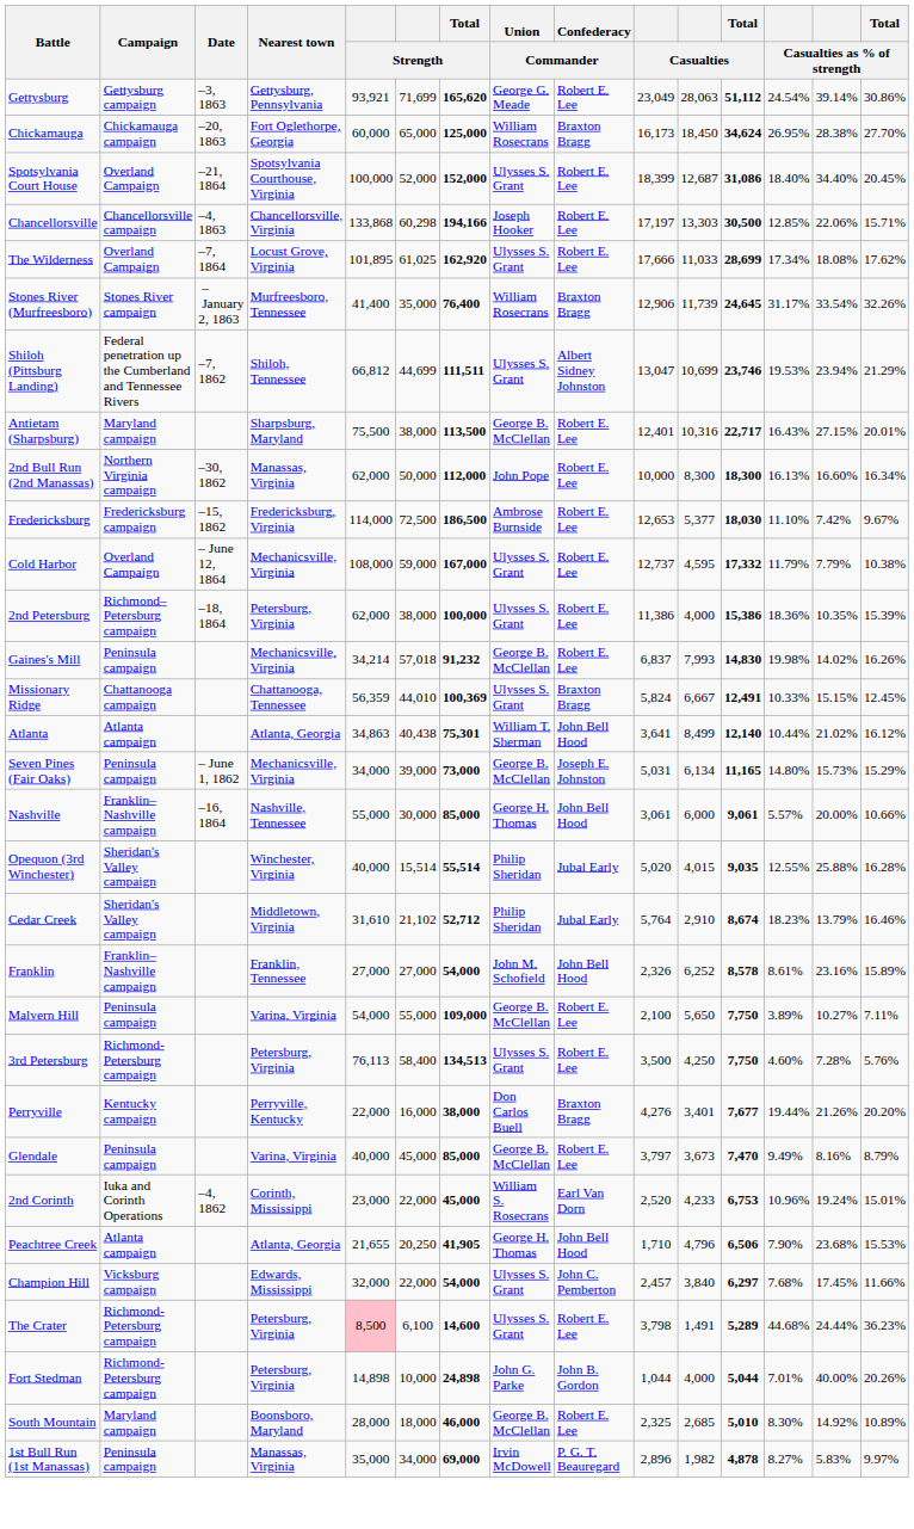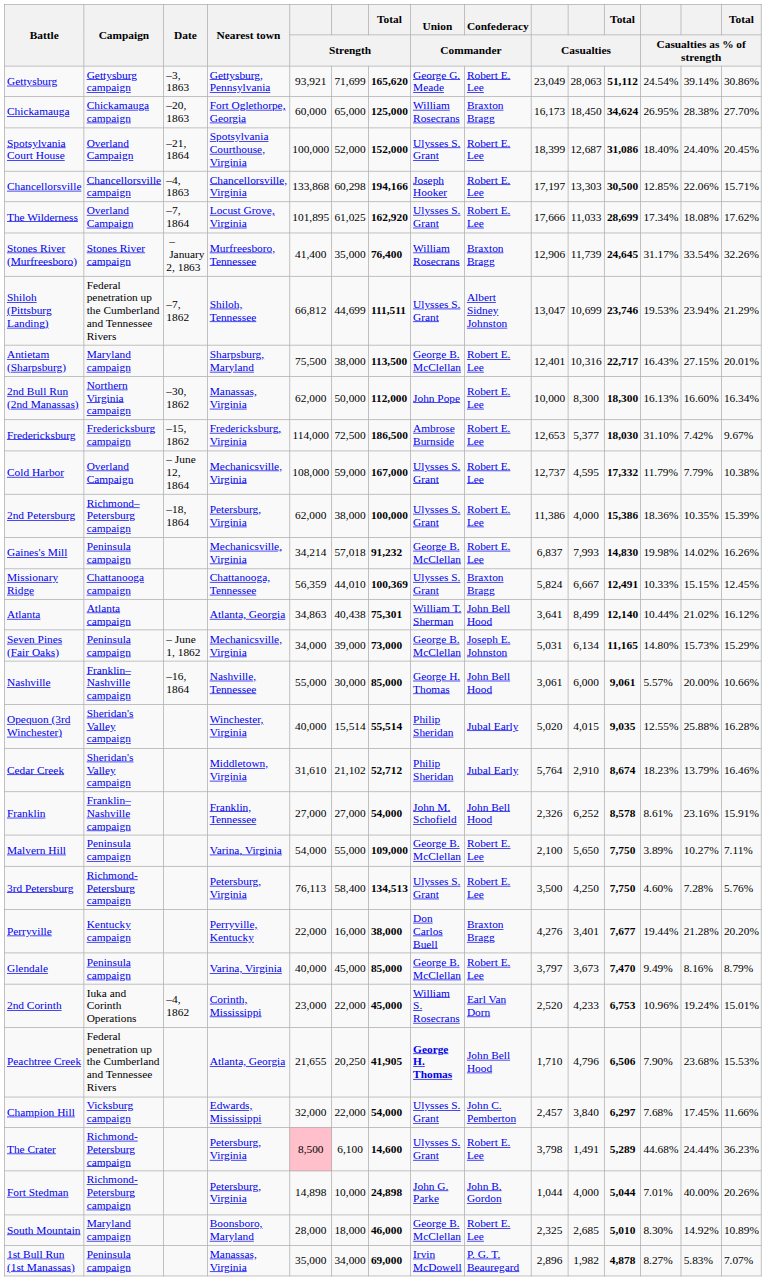 <table class="sortable wikitable">
 <tr Campaign>
 <th rowspan="2">Battle</th>
 <th rowspan="2">Campaign</th>
 <th rowspan="2">Date</th>
 <th rowspan="2">Nearest town</th>
 <th></th>
 <th></th>
 <th>Total</th>
 <th><br>Union</th>
 <th><br>Confederacy</th>
 <th></th>
 <th></th>
 <th>Total</th>
 <th></th>
 <th></th>
 <th>Total</th>
 </tr>
 <tr>
 <th colspan="3">Strength</th>
 <th colspan="2">Commander</th>
 <th colspan="3">Casualties</th>
 <th colspan="3">Casualties as % of strength</th>
 </tr>
 <tr>
 <td><a href='#'>Gettysburg</a></td>
 <td><a href='#'>Gettysburg campaign</a></td>
 <td>–3, 1863</td>
 <td><a href='#'>Gettysburg, Pennsylvania</a></td>
 <td style="text-align:center;">93,921</td>
 <td style="text-align:center;">71,699</td>
 <td><strong>165,620</strong></td>
 <td><a href='#'>George G. Meade</a></td>
 <td><a href='#'>Robert E. Lee</a></td>
 <td style="text-align:center;">23,049</td>
 <td style="text-align:center;">28,063</td>
 <td style="text-align:center;"><strong>51,112</strong></td>
 <td>24.54%</td>
 <td>39.14%</td>
 <td>30.86%</td>
 </tr>
 <tr>
 <td><a href='#'>Chickamauga</a></td>
 <td><a href='#'>Chickamauga campaign</a></td>
 <td>–20, 1863</td>
 <td><a href='#'>Fort Oglethorpe, Georgia</a></td>
 <td style="text-align:center;">60,000</td>
 <td style="text-align:center;">65,000</td>
 <td><strong>125,000</strong></td>
 <td><a href='#'>William Rosecrans</a></td>
 <td><a href='#'>Braxton Bragg</a></td>
 <td style="text-align:center;">16,173</td>
 <td style="text-align:center;">18,450</td>
 <td style="text-align:center;"><strong>34,624</strong></td>
 <td>26.95%</td>
 <td>28.38%</td>
 <td>27.70%</td>
 </tr>
 <tr>
 <td><a href='#'>Spotsylvania Court House</a></td>
 <td><a href='#'>Overland Campaign</a></td>
 <td>–21, 1864</td>
 <td><a href='#'>Spotsylvania Courthouse, Virginia</a></td>
 <td style="text-align:center;">100,000</td>
 <td style="text-align:center;">52,000</td>
 <td><strong>152,000</strong></td>
 <td><a href='#'>Ulysses S. Grant</a></td>
 <td><a href='#'>Robert E. Lee</a></td>
 <td style="text-align:center;">18,399</td>
 <td style="text-align:center;">12,687</td>
 <td style="text-align:center;"><strong>31,086</strong></td>
 <td>18.40%</td>
-<td>34.40%</td>
+<td>24.40%</td>
 <td>20.45%</td>
 </tr>
 <tr>
 <td><a href='#'>Chancellorsville</a></td>
 <td><a href='#'>Chancellorsville campaign</a></td>
 <td>–4, 1863</td>
 <td><a href='#'>Chancellorsville, Virginia</a></td>
 <td style="text-align:center;">133,868</td>
 <td style="text-align:center;">60,298</td>
 <td><strong>194,166</strong></td>
 <td><a href='#'>Joseph Hooker</a></td>
 <td><a href='#'>Robert E. Lee</a></td>
 <td style="text-align:center;">17,197</td>
 <td style="text-align:center;">13,303</td>
 <td style="text-align:center;"><strong>30,500</strong></td>
 <td>12.85%</td>
 <td>22.06%</td>
 <td>15.71%</td>
 </tr>
 <tr>
 <td><a href='#'>The Wilderness</a></td>
 <td><a href='#'>Overland Campaign</a></td>
 <td>–7, 1864</td>
 <td><a href='#'>Locust Grove, Virginia</a></td>
 <td style="text-align:center;">101,895</td>
 <td style="text-align:center;">61,025</td>
 <td><strong>162,920</strong></td>
 <td><a href='#'>Ulysses S. Grant</a></td>
 <td><a href='#'>Robert E. Lee</a></td>
 <td style="text-align:center;">17,666</td>
 <td style="text-align:center;">11,033</td>
 <td style="text-align:center;"><strong>28,699</strong></td>
 <td>17.34%</td>
 <td>18.08%</td>
 <td>17.62%</td>
 </tr>
 <tr>
 <td><a href='#'>Stones River<br>(Murfreesboro)</a></td>
 <td><a href='#'>Stones River campaign</a></td>
 <td> – January 2, 1863</td>
 <td><a href='#'>Murfreesboro, Tennessee</a></td>
 <td style="text-align:center;">41,400</td>
 <td style="text-align:center;">35,000</td>
 <td><strong>76,400</strong></td>
 <td><a href='#'>William Rosecrans</a></td>
 <td><a href='#'>Braxton Bragg</a></td>
 <td style="text-align:center;">12,906</td>
 <td style="text-align:center;">11,739</td>
 <td style="text-align:center;"><strong>24,645</strong></td>
 <td>31.17%</td>
 <td>33.54%</td>
 <td>32.26%</td>
 </tr>
 <tr>
 <td><a href='#'>Shiloh<br>(Pittsburg Landing)</a></td>
 <td>Federal penetration up the Cumberland and Tennessee Rivers</td>
 <td>–7, 1862</td>
 <td><a href='#'>Shiloh, Tennessee</a></td>
 <td style="text-align:center;">66,812</td>
 <td style="text-align:center;">44,699</td>
 <td><strong>111,511</strong></td>
 <td><a href='#'>Ulysses S. Grant</a></td>
 <td><a href='#'>Albert Sidney Johnston</a></td>
 <td style="text-align:center;">13,047</td>
 <td style="text-align:center;">10,699</td>
 <td style="text-align:center;"><strong>23,746</strong></td>
 <td>19.53%</td>
 <td>23.94%</td>
 <td>21.29%</td>
 </tr>
 <tr>
 <td><a href='#'>Antietam<br>(Sharpsburg)</a></td>
 <td><a href='#'>Maryland campaign</a></td>
 <td></td>
 <td><a href='#'>Sharpsburg, Maryland</a></td>
 <td style="text-align:center;">75,500</td>
 <td style="text-align:center;">38,000</td>
 <td><strong>113,500</strong></td>
 <td><a href='#'>George B. McClellan</a></td>
 <td><a href='#'>Robert E. Lee</a></td>
 <td style="text-align:center;">12,401</td>
 <td style="text-align:center;">10,316</td>
 <td style="text-align:center;"><strong>22,717</strong></td>
 <td>16.43%</td>
 <td>27.15%</td>
 <td>20.01%</td>
 </tr>
 <tr>
 <td><a href='#'>2nd Bull Run<br>(2nd Manassas)</a></td>
 <td><a href='#'>Northern Virginia campaign</a></td>
 <td>–30, 1862</td>
 <td><a href='#'>Manassas, Virginia</a></td>
 <td style="text-align:center;">62,000</td>
 <td style="text-align:center;">50,000</td>
 <td><strong>112,000</strong></td>
 <td><a href='#'>John Pope</a></td>
 <td><a href='#'>Robert E. Lee</a></td>
 <td style="text-align:center;">10,000</td>
 <td style="text-align:center;">8,300</td>
 <td style="text-align:center;"><strong>18,300</strong></td>
 <td>16.13%</td>
 <td>16.60%</td>
 <td>16.34%</td>
 </tr>
 <tr>
 <td><a href='#'>Fredericksburg</a></td>
 <td><a href='#'>Fredericksburg campaign</a></td>
 <td>–15, 1862</td>
 <td><a href='#'>Fredericksburg, Virginia</a></td>
 <td style="text-align:center;">114,000</td>
 <td style="text-align:center;">72,500</td>
 <td><strong>186,500</strong></td>
 <td><a href='#'>Ambrose Burnside</a></td>
 <td><a href='#'>Robert E. Lee</a></td>
 <td style="text-align:center;">12,653</td>
 <td style="text-align:center;">5,377</td>
 <td style="text-align:center;"><strong>18,030</strong></td>
-<td>11.10%</td>
+<td>31.10%</td>
 <td>7.42%</td>
 <td>9.67%</td>
 </tr>
 <tr>
 <td><a href='#'>Cold Harbor</a></td>
 <td><a href='#'>Overland Campaign</a></td>
 <td> – June 12, 1864</td>
 <td><a href='#'>Mechanicsville, Virginia</a></td>
 <td style="text-align:center;">108,000</td>
 <td style="text-align:center;">59,000</td>
 <td><strong>167,000</strong></td>
 <td><a href='#'>Ulysses S. Grant</a></td>
 <td><a href='#'>Robert E. Lee</a></td>
 <td style="text-align:center;">12,737</td>
 <td style="text-align:center;">4,595</td>
 <td style="text-align:center;"><strong>17,332</strong></td>
 <td>11.79%</td>
 <td>7.79%</td>
 <td>10.38%</td>
 </tr>
 <tr>
 <td><a href='#'>2nd Petersburg</a></td>
 <td><a href='#'>Richmond–Petersburg campaign</a></td>
 <td>–18, 1864</td>
 <td><a href='#'>Petersburg, Virginia</a></td>
 <td style="text-align:center;">62,000</td>
 <td style="text-align:center;">38,000</td>
 <td><strong>100,000</strong></td>
 <td><a href='#'>Ulysses S. Grant</a></td>
 <td><a href='#'>Robert E. Lee</a></td>
 <td style="text-align:center;">11,386</td>
 <td style="text-align:center;">4,000</td>
 <td style="text-align:center;"><strong>15,386</strong></td>
 <td>18.36%</td>
 <td>10.35%</td>
 <td>15.39%</td>
 </tr>
 <tr>
 <td><a href='#'>Gaines's Mill</a></td>
 <td><a href='#'>Peninsula campaign</a></td>
 <td></td>
 <td><a href='#'>Mechanicsville, Virginia</a></td>
 <td style="text-align:center;">34,214</td>
 <td style="text-align:center;">57,018</td>
 <td><strong>91,232</strong></td>
 <td><a href='#'>George B. McClellan</a></td>
 <td><a href='#'>Robert E. Lee</a></td>
 <td style="text-align:center;">6,837</td>
 <td style="text-align:center;">7,993</td>
 <td style="text-align:center;"><strong>14,830</strong></td>
 <td>19.98%</td>
 <td>14.02%</td>
 <td>16.26%</td>
 </tr>
 <tr>
 <td><a href='#'>Missionary Ridge</a></td>
 <td><a href='#'>Chattanooga campaign</a></td>
 <td></td>
 <td><a href='#'>Chattanooga, Tennessee</a></td>
 <td style="text-align:center;">56,359</td>
 <td style="text-align:center;">44,010</td>
 <td><strong>100,369</strong></td>
 <td><a href='#'>Ulysses S. Grant</a></td>
 <td><a href='#'>Braxton Bragg</a></td>
 <td style="text-align:center;">5,824</td>
 <td style="text-align:center;">6,667</td>
 <td style="text-align:center;"><strong>12,491</strong></td>
 <td>10.33%</td>
 <td>15.15%</td>
 <td>12.45%</td>
 </tr>
 <tr>
 <td><a href='#'>Atlanta</a></td>
 <td><a href='#'>Atlanta campaign</a></td>
 <td></td>
 <td><a href='#'>Atlanta, Georgia</a></td>
 <td style="text-align:center;">34,863</td>
 <td style="text-align:center;">40,438</td>
 <td><strong>75,301</strong></td>
 <td><a href='#'>William T. Sherman</a></td>
 <td><a href='#'>John Bell Hood</a></td>
 <td style="text-align:center;">3,641</td>
 <td style="text-align:center;">8,499</td>
 <td style="text-align:center;"><strong>12,140</strong></td>
 <td>10.44%</td>
 <td>21.02%</td>
 <td>16.12%</td>
 </tr>
 <tr>
 <td><a href='#'>Seven Pines<br>(Fair Oaks)</a></td>
 <td><a href='#'>Peninsula campaign</a></td>
 <td> – June 1, 1862</td>
 <td><a href='#'>Mechanicsville, Virginia</a></td>
 <td style="text-align:center;">34,000</td>
 <td style="text-align:center;">39,000</td>
 <td><strong>73,000</strong></td>
 <td><a href='#'>George B. McClellan</a></td>
 <td><a href='#'>Joseph E. Johnston</a></td>
 <td style="text-align:center;">5,031</td>
 <td style="text-align:center;">6,134</td>
 <td style="text-align:center;"><strong>11,165</strong></td>
 <td>14.80%</td>
 <td>15.73%</td>
 <td>15.29%</td>
 </tr>
 <tr>
 <td><a href='#'>Nashville</a></td>
 <td><a href='#'>Franklin–Nashville campaign</a></td>
 <td>–16, 1864</td>
 <td><a href='#'>Nashville, Tennessee</a></td>
 <td style="text-align:center;">55,000</td>
 <td style="text-align:center;">30,000</td>
 <td><strong>85,000</strong></td>
 <td><a href='#'>George H. Thomas</a></td>
 <td><a href='#'>John Bell Hood</a></td>
 <td style="text-align:center;">3,061</td>
 <td style="text-align:center;">6,000</td>
 <td style="text-align:center;"><strong>9,061</strong></td>
 <td>5.57%</td>
 <td>20.00%</td>
 <td>10.66%</td>
 </tr>
 <tr>
 <td><a href='#'>Opequon (3rd Winchester)</a></td>
 <td><a href='#'>Sheridan's Valley campaign</a></td>
 <td></td>
 <td><a href='#'>Winchester, Virginia</a></td>
 <td style="text-align:center;">40,000</td>
 <td style="text-align:center;">15,514</td>
 <td><strong>55,514</strong></td>
 <td><a href='#'>Philip Sheridan</a></td>
 <td><a href='#'>Jubal Early</a></td>
 <td style="text-align:center;">5,020</td>
 <td style="text-align:center;">4,015</td>
 <td style="text-align:center;"><strong>9,035</strong></td>
 <td>12.55%</td>
 <td>25.88%</td>
 <td>16.28%</td>
 </tr>
 <tr>
 <td><a href='#'>Cedar Creek</a></td>
 <td><a href='#'>Sheridan's Valley campaign</a></td>
 <td></td>
 <td><a href='#'>Middletown, Virginia</a></td>
 <td style="text-align:center;">31,610</td>
 <td style="text-align:center;">21,102</td>
 <td><strong>52,712</strong></td>
 <td><a href='#'>Philip Sheridan</a></td>
 <td><a href='#'>Jubal Early</a></td>
 <td style="text-align:center;">5,764</td>
 <td style="text-align:center;">2,910</td>
 <td style="text-align:center;"><strong>8,674</strong></td>
 <td>18.23%</td>
 <td>13.79%</td>
 <td>16.46%</td>
 </tr>
 <tr>
 <td><a href='#'>Franklin</a></td>
 <td><a href='#'>Franklin–Nashville campaign</a></td>
 <td></td>
 <td><a href='#'>Franklin, Tennessee</a></td>
 <td style="text-align:center;">27,000</td>
 <td style="text-align:center;">27,000</td>
 <td><strong>54,000</strong></td>
 <td><a href='#'>John M. Schofield</a></td>
 <td><a href='#'>John Bell Hood</a></td>
 <td style="text-align:center;">2,326</td>
 <td style="text-align:center;">6,252</td>
 <td style="text-align:center;"><strong>8,578</strong></td>
 <td>8.61%</td>
 <td>23.16%</td>
-<td>15.89%</td>
+<td>15.91%</td>
 </tr>
 <tr>
 <td><a href='#'>Malvern Hill</a></td>
 <td><a href='#'>Peninsula campaign</a></td>
 <td></td>
 <td><a href='#'>Varina, Virginia</a></td>
 <td style="text-align:center;">54,000</td>
 <td style="text-align:center;">55,000</td>
 <td><strong>109,000</strong></td>
 <td><a href='#'>George B. McClellan</a></td>
 <td><a href='#'>Robert E. Lee</a></td>
 <td style="text-align:center;">2,100</td>
 <td style="text-align:center;">5,650</td>
 <td style="text-align:center;"><strong>7,750</strong></td>
 <td>3.89%</td>
 <td>10.27%</td>
 <td>7.11%</td>
 </tr>
 <tr>
 <td><a href='#'>3rd Petersburg</a></td>
 <td><a href='#'>Richmond-Petersburg campaign</a></td>
 <td></td>
 <td><a href='#'>Petersburg, Virginia</a></td>
 <td style="text-align:center;">76,113</td>
 <td style="text-align:center;">58,400</td>
 <td><strong>134,513</strong></td>
 <td><a href='#'>Ulysses S. Grant</a></td>
 <td><a href='#'>Robert E. Lee</a></td>
 <td style="text-align:center;">3,500</td>
 <td style="text-align:center;">4,250</td>
 <td style="text-align:center;"><strong>7,750</strong></td>
 <td>4.60%</td>
 <td>7.28%</td>
 <td>5.76%</td>
 </tr>
 <tr>
 <td><a href='#'>Perryville</a></td>
 <td><a href='#'>Kentucky campaign</a></td>
 <td></td>
 <td><a href='#'>Perryville, Kentucky</a></td>
 <td style="text-align:center;">22,000</td>
 <td style="text-align:center;">16,000</td>
 <td><strong>38,000</strong></td>
 <td><a href='#'>Don Carlos Buell</a></td>
 <td><a href='#'>Braxton Bragg</a></td>
 <td style="text-align:center;">4,276</td>
 <td style="text-align:center;">3,401</td>
 <td style="text-align:center;"><strong>7,677</strong></td>
 <td>19.44%</td>
-<td>21.26%</td>
+<td>21.28%</td>
 <td>20.20%</td>
 </tr>
 <tr>
 <td><a href='#'>Glendale</a></td>
 <td><a href='#'>Peninsula campaign</a></td>
 <td></td>
 <td><a href='#'>Varina, Virginia</a></td>
 <td style="text-align:center;">40,000</td>
 <td style="text-align:center;">45,000</td>
 <td><strong>85,000</strong></td>
 <td><a href='#'>George B. McClellan</a></td>
 <td><a href='#'>Robert E. Lee</a></td>
 <td style="text-align:center;">3,797</td>
 <td style="text-align:center;">3,673</td>
 <td style="text-align:center;"><strong>7,470</strong></td>
 <td>9.49%</td>
 <td>8.16%</td>
 <td>8.79%</td>
 </tr>
 <tr>
 <td><a href='#'>2nd Corinth</a></td>
 <td>Iuka and Corinth Operations</td>
 <td>–4, 1862</td>
 <td><a href='#'>Corinth, Mississippi</a></td>
 <td style="text-align:center;">23,000</td>
 <td style="text-align:center;">22,000</td>
 <td><strong>45,000</strong></td>
 <td><a href='#'>William S. Rosecrans</a></td>
 <td><a href='#'>Earl Van Dorn</a></td>
 <td style="text-align:center;">2,520</td>
 <td style="text-align:center;">4,233</td>
 <td style="text-align:center;"><strong>6,753</strong></td>
 <td>10.96%</td>
 <td>19.24%</td>
 <td>15.01%</td>
 </tr>
 <tr>
 <td><a href='#'>Peachtree Creek</a></td>
-<td><a href='#'>Atlanta campaign</a></td>
+<td>Federal penetration up the Cumberland and Tennessee Rivers</td>
 <td></td>
 <td><a href='#'>Atlanta, Georgia</a></td>
 <td style="text-align:center;">21,655</td>
 <td style="text-align:center;">20,250</td>
 <td><strong>41,905</strong></td>
-<td><a href='#'>George H. Thomas</a></td>
+<td><strong><a href='#'>George H. Thomas</a></strong></td>
 <td><a href='#'>John Bell Hood</a></td>
 <td style="text-align:center;">1,710</td>
 <td style="text-align:center;">4,796</td>
 <td style="text-align:center;"><strong>6,506</strong></td>
 <td>7.90%</td>
 <td>23.68%</td>
 <td>15.53%</td>
 </tr>
 <tr>
 <td><a href='#'>Champion Hill</a></td>
 <td><a href='#'>Vicksburg campaign</a></td>
 <td></td>
 <td><a href='#'>Edwards, Mississippi</a></td>
 <td style="text-align:center;">32,000</td>
 <td style="text-align:center;">22,000</td>
 <td><strong>54,000</strong></td>
 <td><a href='#'>Ulysses S. Grant</a></td>
 <td><a href='#'>John C. Pemberton</a></td>
 <td style="text-align:center;">2,457</td>
 <td style="text-align:center;">3,840</td>
 <td style="text-align:center;"><strong>6,297</strong></td>
 <td>7.68%</td>
 <td>17.45%</td>
 <td>11.66%</td>
 </tr>
 <tr>
 <td><a href='#'>The Crater</a></td>
 <td><a href='#'>Richmond-Petersburg campaign</a></td>
 <td></td>
 <td><a href='#'>Petersburg, Virginia</a></td>
 <td style="background: pink; text-align:center;">8,500</td>
 <td style="text-align:center;">6,100</td>
 <td><strong>14,600</strong></td>
 <td><a href='#'>Ulysses S. Grant</a></td>
 <td><a href='#'>Robert E. Lee</a></td>
 <td style="text-align:center;">3,798</td>
 <td style="text-align:center;">1,491</td>
 <td style="text-align:center;"><strong>5,289</strong></td>
 <td>44.68%</td>
 <td>24.44%</td>
 <td>36.23%</td>
 </tr>
 <tr>
 <td><a href='#'>Fort Stedman</a></td>
 <td><a href='#'>Richmond-Petersburg campaign</a></td>
 <td></td>
 <td><a href='#'>Petersburg, Virginia</a></td>
 <td style="text-align:center;">14,898</td>
 <td style="text-align:center;">10,000</td>
 <td><strong>24,898</strong></td>
 <td><a href='#'>John G. Parke</a></td>
 <td><a href='#'>John B. Gordon</a></td>
 <td style="text-align:center;">1,044</td>
 <td style="text-align:center;">4,000</td>
 <td style="text-align:center;"><strong>5,044</strong></td>
 <td>7.01%</td>
 <td>40.00%</td>
 <td>20.26%</td>
 </tr>
 <tr>
 <td><a href='#'>South Mountain</a></td>
 <td><a href='#'>Maryland campaign</a></td>
 <td></td>
 <td><a href='#'>Boonsboro, Maryland</a></td>
 <td style="text-align:center;">28,000</td>
 <td style="text-align:center;">18,000</td>
 <td><strong>46,000</strong></td>
 <td><a href='#'>George B. McClellan</a></td>
 <td><a href='#'>Robert E. Lee</a></td>
 <td style="text-align:center;">2,325</td>
 <td style="text-align:center;">2,685</td>
 <td style="text-align:center;"><strong>5,010</strong></td>
 <td>8.30%</td>
 <td>14.92%</td>
 <td>10.89%</td>
 </tr>
 <tr>
 <td><a href='#'>1st Bull Run<br>(1st Manassas)</a></td>
 <td><a href='#'>Peninsula campaign</a></td>
 <td></td>
 <td><a href='#'>Manassas, Virginia</a></td>
 <td style="text-align:center;">35,000</td>
 <td style="text-align:center;">34,000</td>
 <td><strong>69,000</strong></td>
 <td><a href='#'>Irvin McDowell</a></td>
 <td><a href='#'>P. G. T. Beauregard</a></td>
 <td style="text-align:center;">2,896</td>
 <td style="text-align:center;">1,982</td>
 <td style="text-align:center;"><strong>4,878</strong></td>
 <td>8.27%</td>
 <td>5.83%</td>
-<td>9.97%</td>
+<td>7.07%</td>
 </tr>
 </table>
